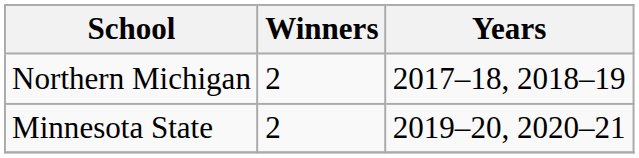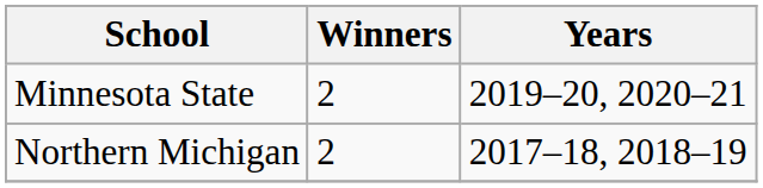 <table class="sortable wikitable">
 <tr>
 <th>School</th>
 <th>Winners</th>
 <th>Years</th>
 </tr>
 <tr>
+<td>Minnesota State</td>
+<td>2</td>
+<td>2019–20, 2020–21</td>
+</tr>
+<tr>
 <td>Northern Michigan</td>
 <td>2</td>
 <td>2017–18, 2018–19</td>
 </tr>
 <tr>
-<td>Minnesota State</td>
-<td>2</td>
-<td>2019–20, 2020–21</td>
-</tr>
-<tr>
 </tr>
 </table>
